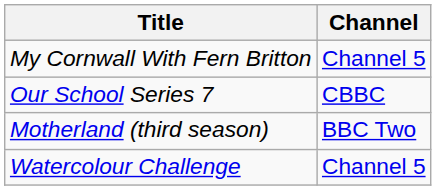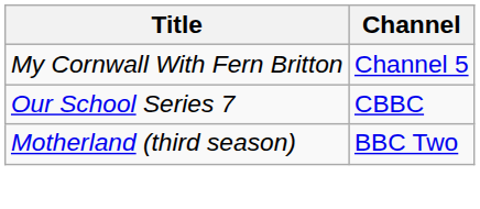 <table class="wikitable">
 <tr>
 <th>Title</th>
 <th>Channel</th>
 </tr>
 <tr>
 <td><em>My Cornwall With Fern Britton</em></td>
 <td><a href='#'>Channel 5</a></td>
 </tr>
 <tr>
 <td><em><a href='#'>Our School</a> Series 7</em></td>
 <td><a href='#'>CBBC</a></td>
 </tr>
 <tr>
 <td><em><a href='#'>Motherland</a></em> <em>(third season)</em></td>
 <td><a href='#'>BBC Two</a></td>
 </tr>
-<tr>
-<td><em><a href='#'>Watercolour Challenge</a></em></td>
-<td><a href='#'>Channel 5</a></td>
-</tr>
 </table>
